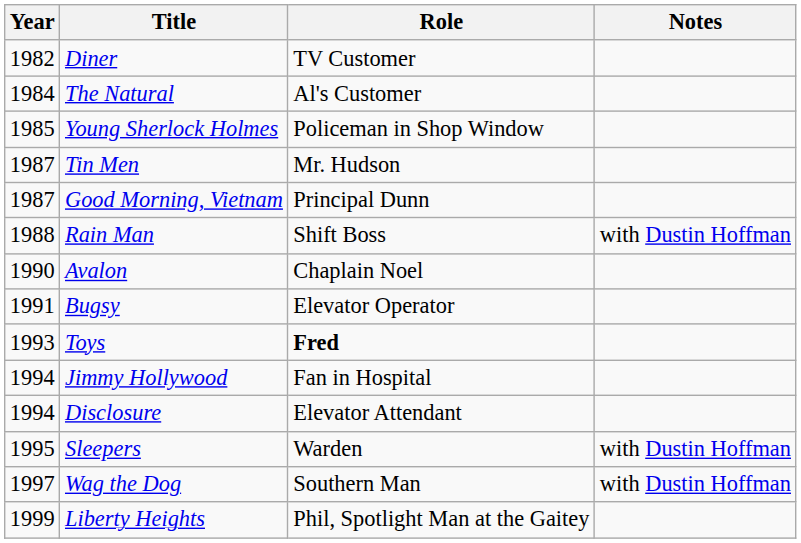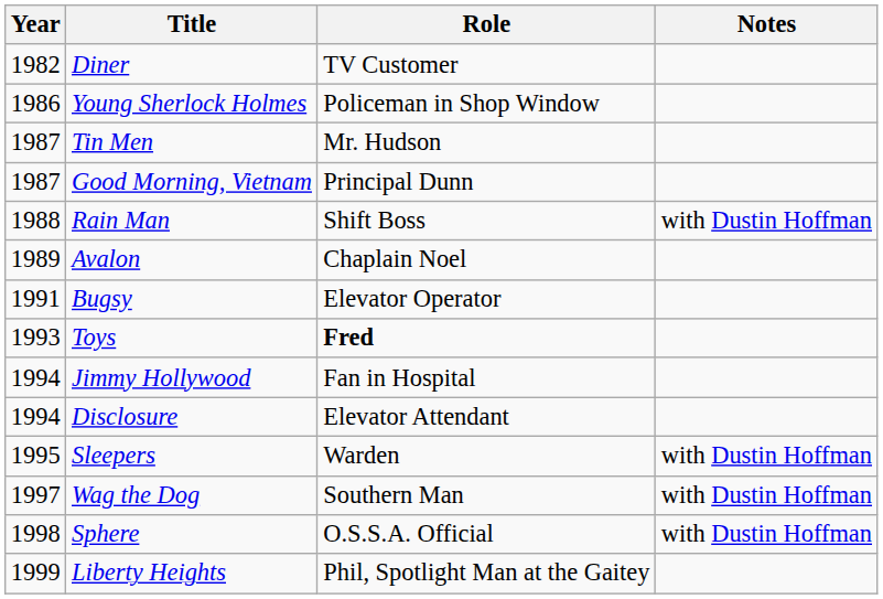 <table class="wikitable">
 <tr>
 <th>Year</th>
 <th>Title</th>
 <th>Role</th>
 <th>Notes</th>
 </tr>
 <tr>
 <td>1982</td>
 <td><em><a href='#'>Diner</a></em></td>
 <td>TV Customer</td>
 <td></td>
 </tr>
 <tr>
-<td>1984</td>
-<td><em><a href='#'>The Natural</a></em></td>
-<td>Al's Customer</td>
-<td></td>
-</tr>
-<tr>
-<td>1985</td>
+<td>1986</td>
 <td><em><a href='#'>Young Sherlock Holmes</a></em></td>
 <td>Policeman in Shop Window</td>
 <td></td>
 </tr>
 <tr>
 <td>1987</td>
 <td><em><a href='#'>Tin Men</a></em></td>
 <td>Mr. Hudson</td>
 <td></td>
 </tr>
 <tr>
 <td>1987</td>
 <td><em><a href='#'>Good Morning, Vietnam</a></em></td>
 <td>Principal Dunn</td>
 <td></td>
 </tr>
 <tr>
 <td>1988</td>
 <td><em><a href='#'>Rain Man</a></em></td>
 <td>Shift Boss</td>
 <td>with <a href='#'>Dustin Hoffman</a></td>
 </tr>
 <tr>
-<td>1990</td>
+<td>1989</td>
 <td><em><a href='#'>Avalon</a></em></td>
 <td>Chaplain Noel</td>
 <td></td>
 </tr>
 <tr>
 <td>1991</td>
 <td><em><a href='#'>Bugsy</a></em></td>
 <td>Elevator Operator</td>
 <td></td>
 </tr>
 <tr>
 <td>1993</td>
 <td><em><a href='#'>Toys</a></em></td>
 <td><strong>Fred</strong></td>
 <td></td>
 </tr>
 <tr>
 <td>1994</td>
 <td><em><a href='#'>Jimmy Hollywood</a></em></td>
 <td>Fan in Hospital</td>
 <td></td>
 </tr>
 <tr>
 <td>1994</td>
 <td><em><a href='#'>Disclosure</a></em></td>
 <td>Elevator Attendant</td>
 <td></td>
 </tr>
 <tr>
 <td>1995</td>
 <td><em><a href='#'>Sleepers</a></em></td>
 <td>Warden</td>
 <td>with <a href='#'>Dustin Hoffman</a></td>
 </tr>
 <tr>
 <td>1997</td>
 <td><em><a href='#'>Wag the Dog</a></em></td>
 <td>Southern Man</td>
 <td>with <a href='#'>Dustin Hoffman</a></td>
 </tr>
 <tr>
+<td>1998</td>
+<td><em><a href='#'>Sphere</a></em></td>
+<td>O.S.S.A. Official</td>
+<td>with <a href='#'>Dustin Hoffman</a></td>
+</tr>
+<tr>
 <td>1999</td>
 <td><em><a href='#'>Liberty Heights</a></em></td>
 <td>Phil, Spotlight Man at the Gaitey</td>
 <td></td>
 </tr>
 </table>
